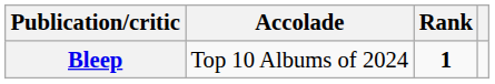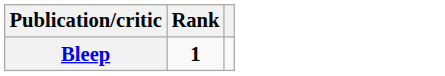 <table class="wikitable sortable plainrowheaders">
 <tr>
 <th scope="col">Publication/critic</th>
-<th scope="col">Accolade</th>
 <th scope="col">Rank</th>
 <th scope="col" class="unsortable"></th>
 </tr>
 <tr>
 <th scope="row"><a href='#'>Bleep</a></th>
-<td>Top 10 Albums of 2024</td>
 <td style="text-align: center;"><strong>1</strong></td>
 <td style="text-align: center;"></td>
 </tr>
 </table>
